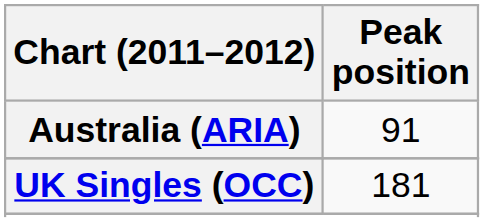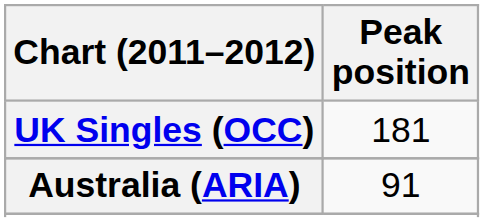 <table class="wikitable sortable plainrowheaders">
 <tr>
 <th>Chart (2011–2012)</th>
 <th>Peak<br>position</th>
+</tr>
+<tr>
+<th scope="row"><a href='#'>UK Singles</a> (<a href='#'>OCC</a>)</th>
+<td style="text-align:center;">181</td>
+</tr>
+<tr>
+</tr>
+<tr>
 </tr>
 <tr>
 <th scope="row">Australia (<a href='#'>ARIA</a>)</th>
 <td style="text-align:center;">91</td>
 </tr>
 <tr>
 </tr>
 <tr>
 </tr>
-<tr>
-<th scope="row"><a href='#'>UK Singles</a> (<a href='#'>OCC</a>)</th>
-<td style="text-align:center;">181</td>
-</tr>
-<tr>
-</tr>
-<tr>
-</tr>
 </table>
